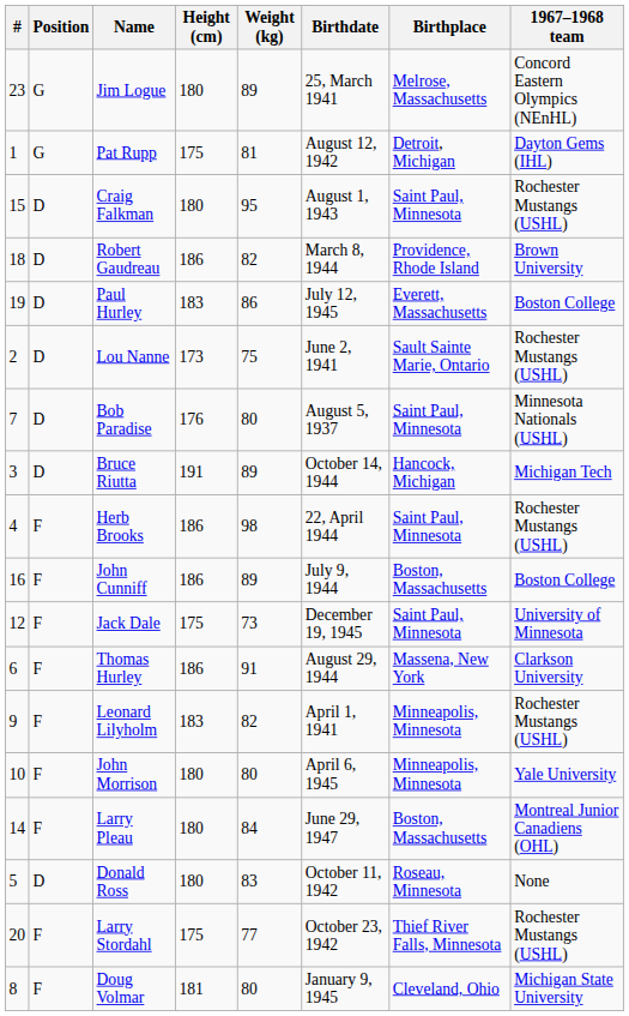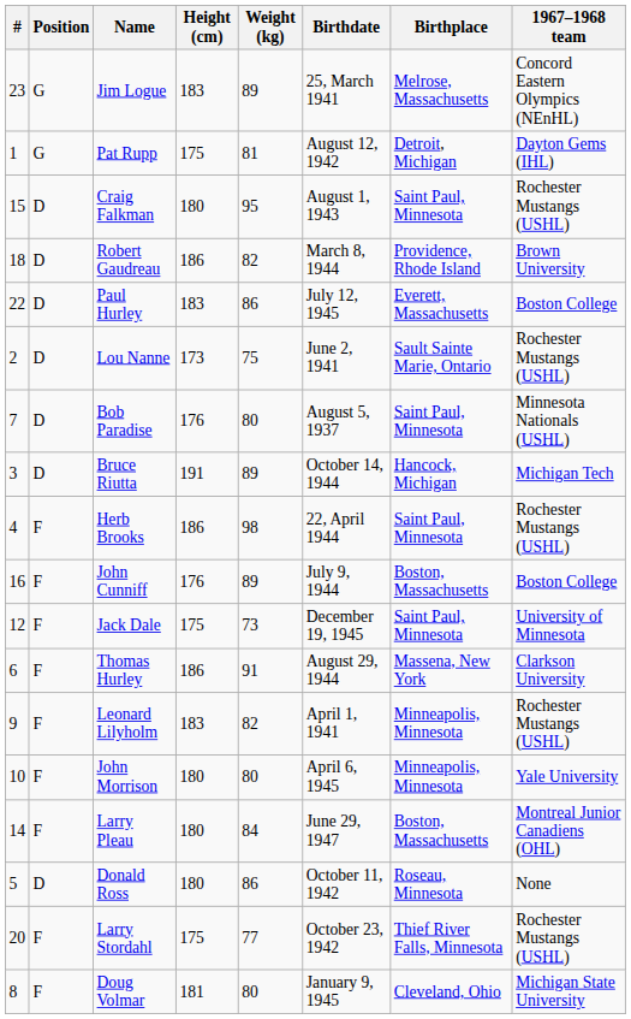 <table class="wikitable sortable">
 <tr>
 <th>#</th>
 <th>Position</th>
 <th>Name</th>
 <th>Height (cm)</th>
 <th>Weight (kg)</th>
 <th>Birthdate</th>
 <th>Birthplace</th>
 <th>1967–1968 team</th>
 </tr>
 <tr>
 <td>23</td>
 <td>G</td>
 <td><a href='#'>Jim Logue</a></td>
-<td>180</td>
+<td>183</td>
 <td>89</td>
 <td>25, March 1941</td>
 <td><a href='#'>Melrose, Massachusetts</a></td>
 <td>Concord Eastern Olympics (NEnHL)</td>
 </tr>
 <tr>
 <td>1</td>
 <td>G</td>
 <td><a href='#'>Pat Rupp</a></td>
 <td>175</td>
 <td>81</td>
 <td>August 12, 1942</td>
 <td><a href='#'>Detroit</a>, <a href='#'>Michigan</a></td>
 <td><a href='#'>Dayton Gems</a> (<a href='#'>IHL</a>)</td>
 </tr>
 <tr>
 <td>15</td>
 <td>D</td>
 <td><a href='#'>Craig Falkman</a></td>
 <td>180</td>
 <td>95</td>
 <td>August 1, 1943</td>
 <td><a href='#'>Saint Paul, Minnesota</a></td>
 <td>Rochester Mustangs (<a href='#'>USHL</a>)</td>
 </tr>
 <tr>
 <td>18</td>
 <td>D</td>
 <td><a href='#'>Robert Gaudreau</a></td>
 <td>186</td>
 <td>82</td>
 <td>March 8, 1944</td>
 <td><a href='#'>Providence, Rhode Island</a></td>
 <td><a href='#'>Brown University</a></td>
 </tr>
 <tr>
-<td>19</td>
+<td>22</td>
 <td>D</td>
 <td><a href='#'>Paul Hurley</a></td>
 <td>183</td>
 <td>86</td>
 <td>July 12, 1945</td>
 <td><a href='#'>Everett, Massachusetts</a></td>
 <td><a href='#'>Boston College</a></td>
 </tr>
 <tr>
 <td>2</td>
 <td>D</td>
 <td><a href='#'>Lou Nanne</a></td>
 <td>173</td>
 <td>75</td>
 <td>June 2, 1941</td>
 <td><a href='#'>Sault Sainte Marie, Ontario</a></td>
 <td>Rochester Mustangs (<a href='#'>USHL</a>)</td>
 </tr>
 <tr>
 <td>7</td>
 <td>D</td>
 <td><a href='#'>Bob Paradise</a></td>
 <td>176</td>
 <td>80</td>
 <td>August 5, 1937</td>
 <td><a href='#'>Saint Paul, Minnesota</a></td>
 <td>Minnesota Nationals (<a href='#'>USHL</a>)</td>
 </tr>
 <tr>
 <td>3</td>
 <td>D</td>
 <td><a href='#'>Bruce Riutta</a></td>
 <td>191</td>
 <td>89</td>
 <td>October 14, 1944</td>
 <td><a href='#'>Hancock, Michigan</a></td>
 <td><a href='#'>Michigan Tech</a></td>
 </tr>
 <tr>
 <td>4</td>
 <td>F</td>
 <td><a href='#'>Herb Brooks</a></td>
 <td>186</td>
 <td>98</td>
 <td>22, April 1944</td>
 <td><a href='#'>Saint Paul, Minnesota</a></td>
 <td>Rochester Mustangs (<a href='#'>USHL</a>)</td>
 </tr>
 <tr>
 <td>16</td>
 <td>F</td>
 <td><a href='#'>John Cunniff</a></td>
-<td>186</td>
+<td>176</td>
 <td>89</td>
 <td>July 9, 1944</td>
 <td><a href='#'>Boston, Massachusetts</a></td>
 <td><a href='#'>Boston College</a></td>
 </tr>
 <tr>
 <td>12</td>
 <td>F</td>
 <td><a href='#'>Jack Dale</a></td>
 <td>175</td>
 <td>73</td>
 <td>December 19, 1945</td>
 <td><a href='#'>Saint Paul, Minnesota</a></td>
 <td><a href='#'>University of Minnesota</a></td>
 </tr>
 <tr>
 <td>6</td>
 <td>F</td>
 <td><a href='#'>Thomas Hurley</a></td>
 <td>186</td>
 <td>91</td>
 <td>August 29, 1944</td>
 <td><a href='#'>Massena, New York</a></td>
 <td><a href='#'>Clarkson University</a></td>
 </tr>
 <tr>
 <td>9</td>
 <td>F</td>
 <td><a href='#'>Leonard Lilyholm</a></td>
 <td>183</td>
 <td>82</td>
 <td>April 1, 1941</td>
 <td><a href='#'>Minneapolis, Minnesota</a></td>
 <td>Rochester Mustangs (<a href='#'>USHL</a>)</td>
 </tr>
 <tr>
 <td>10</td>
 <td>F</td>
 <td><a href='#'>John Morrison</a></td>
 <td>180</td>
 <td>80</td>
 <td>April 6, 1945</td>
 <td><a href='#'>Minneapolis, Minnesota</a></td>
 <td><a href='#'>Yale University</a></td>
 </tr>
 <tr>
 <td>14</td>
 <td>F</td>
 <td><a href='#'>Larry Pleau</a></td>
 <td>180</td>
 <td>84</td>
 <td>June 29, 1947</td>
 <td><a href='#'>Boston, Massachusetts</a></td>
 <td><a href='#'>Montreal Junior Canadiens</a> (<a href='#'>OHL</a>)</td>
 </tr>
 <tr>
 <td>5</td>
 <td>D</td>
 <td><a href='#'>Donald Ross</a></td>
 <td>180</td>
-<td>83</td>
+<td>86</td>
 <td>October 11, 1942</td>
 <td><a href='#'>Roseau, Minnesota</a></td>
 <td>None</td>
 </tr>
 <tr>
 <td>20</td>
 <td>F</td>
 <td><a href='#'>Larry Stordahl</a></td>
 <td>175</td>
 <td>77</td>
 <td>October 23, 1942</td>
 <td><a href='#'>Thief River Falls, Minnesota</a></td>
 <td>Rochester Mustangs (<a href='#'>USHL</a>)</td>
 </tr>
 <tr>
 <td>8</td>
 <td>F</td>
 <td><a href='#'>Doug Volmar</a></td>
 <td>181</td>
 <td>80</td>
 <td>January 9, 1945</td>
 <td><a href='#'>Cleveland, Ohio</a></td>
 <td><a href='#'>Michigan State University</a></td>
 </tr>
 </table>
